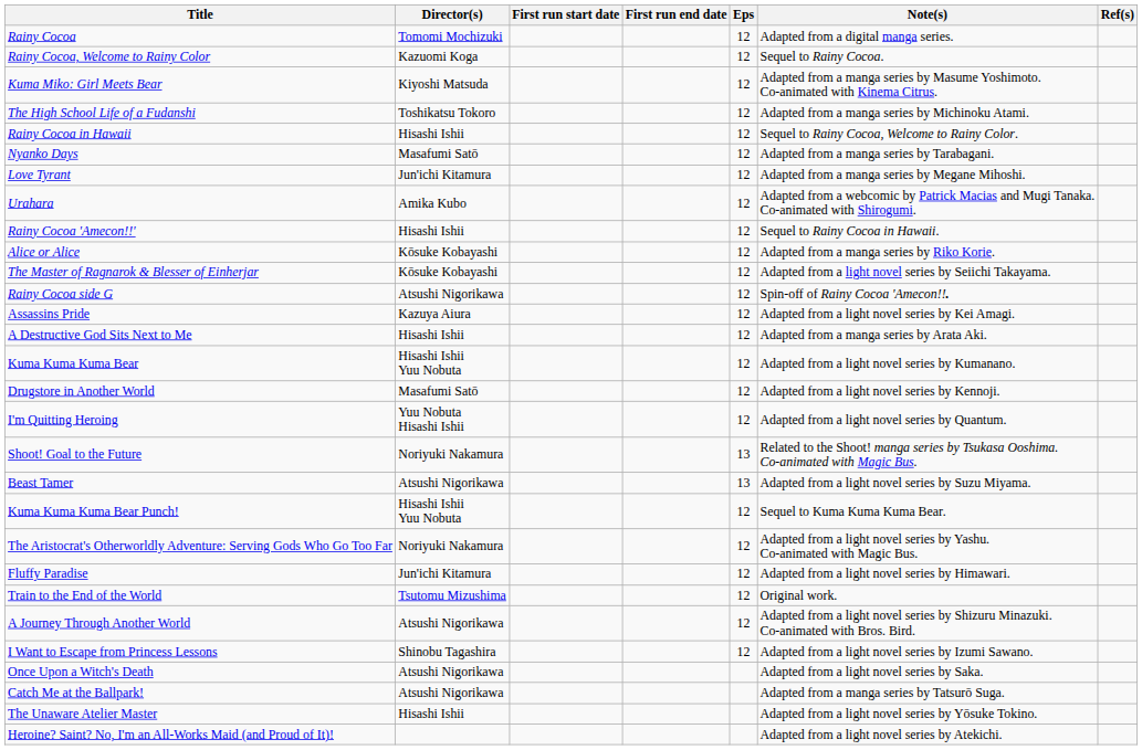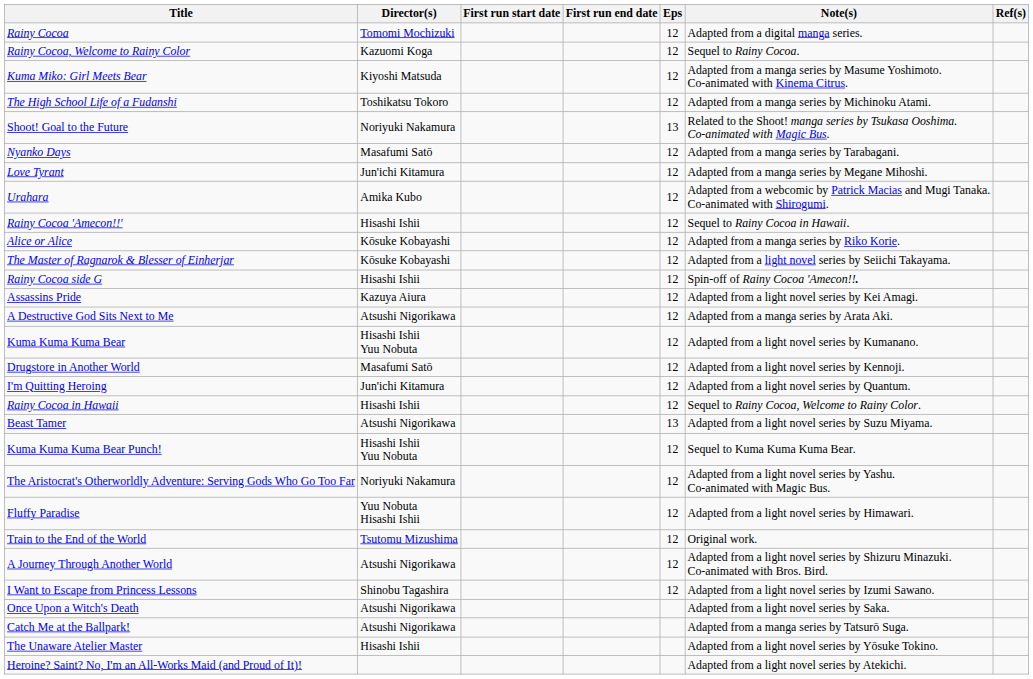 <table class="wikitable sortable">
 <tr>
 <th scope="col">Title</th>
 <th scope="col">Director(s)</th>
 <th scope="col">First run start date</th>
 <th scope="col">First run end date</th>
 <th scope="col" class="unsortable">Eps</th>
 <th scope="col" class="unsortable">Note(s)</th>
 <th scope="col" class="unsortable">Ref(s)</th>
 </tr>
 <tr>
 <td><em><a href='#'>Rainy Cocoa</a></em></td>
 <td><a href='#'>Tomomi Mochizuki</a></td>
 <td></td>
 <td></td>
 <td style="text-align:center">12</td>
 <td>Adapted from a digital <a href='#'>manga</a> series.</td>
 <td style="text-align:center"></td>
 </tr>
 <tr>
 <td><em><a href='#'>Rainy Cocoa, Welcome to Rainy Color</a></em></td>
 <td>Kazuomi Koga</td>
 <td></td>
 <td></td>
 <td style="text-align:center">12</td>
 <td>Sequel to <em>Rainy Cocoa</em>.</td>
 <td style="text-align:center"></td>
 </tr>
 <tr>
 <td><em><a href='#'>Kuma Miko: Girl Meets Bear</a></em></td>
 <td>Kiyoshi Matsuda</td>
 <td></td>
 <td></td>
 <td style="text-align:center">12</td>
 <td>Adapted from a manga series by Masume Yoshimoto.<br>Co-animated with <a href='#'>Kinema Citrus</a>.</td>
 <td style="text-align:center"></td>
 </tr>
 <tr>
 <td><em><a href='#'>The High School Life of a Fudanshi</a></em></td>
 <td>Toshikatsu Tokoro</td>
 <td></td>
 <td></td>
 <td style="text-align:center">12</td>
 <td>Adapted from a manga series by Michinoku Atami.</td>
 <td style="text-align:center"></td>
 </tr>
 <tr>
-<td><em><a href='#'>Rainy Cocoa in Hawaii</a></em></td>
-<td>Hisashi Ishii</td>
+<td></em><a href='#'>Shoot! Goal to the Future</a><em></td>
+<td>Noriyuki Nakamura</td>
 <td></td>
 <td></td>
-<td style="text-align:center">12</td>
-<td>Sequel to <em>Rainy Cocoa, Welcome to Rainy Color</em>.</td>
+<td style="text-align:center">13</td>
+<td>Related to the </em>Shoot!<em> manga series by Tsukasa Ooshima.<br>Co-animated with <a href='#'>Magic Bus</a>.</td>
 <td style="text-align:center"></td>
 </tr>
 <tr>
 <td><em><a href='#'>Nyanko Days</a></em></td>
 <td>Masafumi Satō</td>
 <td></td>
 <td></td>
 <td style="text-align:center">12</td>
 <td>Adapted from a manga series by Tarabagani.</td>
 <td style="text-align:center"></td>
 </tr>
 <tr>
 <td><em><a href='#'>Love Tyrant</a></em></td>
 <td>Jun'ichi Kitamura</td>
 <td></td>
 <td></td>
 <td style="text-align:center">12</td>
 <td>Adapted from a manga series by Megane Mihoshi.</td>
 <td style="text-align:center"></td>
 </tr>
 <tr>
 <td><em><a href='#'>Urahara</a></em></td>
 <td>Amika Kubo</td>
 <td></td>
 <td></td>
 <td style="text-align:center">12</td>
 <td>Adapted from a webcomic by <a href='#'>Patrick Macias</a> and Mugi Tanaka.<br>Co-animated with <a href='#'>Shirogumi</a>.</td>
 <td style="text-align:center"></td>
 </tr>
 <tr>
 <td><em><a href='#'>Rainy Cocoa 'Amecon!!'</a></em></td>
 <td>Hisashi Ishii</td>
 <td></td>
 <td></td>
 <td style="text-align:center">12</td>
 <td>Sequel to <em>Rainy Cocoa in Hawaii</em>.</td>
 <td style="text-align:center"></td>
 </tr>
 <tr>
 <td><em><a href='#'>Alice or Alice</a></em></td>
 <td>Kōsuke Kobayashi</td>
 <td></td>
 <td></td>
 <td style="text-align:center">12</td>
 <td>Adapted from a manga series by <a href='#'>Riko Korie</a>.</td>
 <td style="text-align:center"></td>
 </tr>
 <tr>
 <td><em><a href='#'>The Master of Ragnarok & Blesser of Einherjar</a></em></td>
 <td>Kōsuke Kobayashi</td>
 <td></td>
 <td></td>
 <td style="text-align:center">12</td>
 <td>Adapted from a <a href='#'>light novel</a> series by Seiichi Takayama.</td>
 <td style="text-align:center"></td>
 </tr>
 <tr>
 <td><em><a href='#'>Rainy Cocoa side G</a></em></td>
-<td>Atsushi Nigorikawa</td>
+<td>Hisashi Ishii</td>
 <td></td>
 <td></td>
 <td style="text-align:center">12</td>
 <td>Spin-off of <em>Rainy Cocoa 'Amecon!!<strong>.</td>
 <td style="text-align:center"></td>
 </tr>
 <tr>
 <td></em><a href='#'>Assassins Pride</a><em></td>
 <td>Kazuya Aiura</td>
 <td></td>
 <td></td>
 <td style="text-align:center">12</td>
 <td>Adapted from a light novel series by Kei Amagi.</td>
 <td style="text-align:center"></td>
 </tr>
 <tr>
 <td></em><a href='#'>A Destructive God Sits Next to Me</a><em></td>
-<td>Hisashi Ishii</td>
+<td>Atsushi Nigorikawa</td>
 <td></td>
 <td></td>
 <td style="text-align:center">12</td>
 <td>Adapted from a manga series by Arata Aki.</td>
 <td style="text-align:center"></td>
 </tr>
 <tr>
 <td></em><a href='#'>Kuma Kuma Kuma Bear</a><em></td>
 <td>Hisashi Ishii<br>Yuu Nobuta</td>
 <td></td>
 <td></td>
 <td style="text-align:center">12</td>
 <td>Adapted from a light novel series by Kumanano.</td>
 <td style="text-align:center"></td>
 </tr>
 <tr>
 <td></em><a href='#'>Drugstore in Another World</a><em></td>
 <td>Masafumi Satō</td>
 <td></td>
 <td></td>
 <td style="text-align:center">12</td>
 <td>Adapted from a light novel series by Kennoji.</td>
 <td style="text-align:center"></td>
 </tr>
 <tr>
 <td></em><a href='#'>I'm Quitting Heroing</a><em></td>
-<td>Yuu Nobuta<br>Hisashi Ishii</td>
+<td>Jun'ichi Kitamura</td>
 <td></td>
 <td></td>
 <td style="text-align:center">12</td>
 <td>Adapted from a light novel series by Quantum.</td>
 <td style="text-align:center"></td>
 </tr>
 <tr>
-<td></em><a href='#'>Shoot! Goal to the Future</a><em></td>
-<td>Noriyuki Nakamura</td>
+<td><em><a href='#'>Rainy Cocoa in Hawaii</a></em></td>
+<td>Hisashi Ishii</td>
 <td></td>
 <td></td>
-<td style="text-align:center">13</td>
-<td>Related to the </em>Shoot!<em> manga series by Tsukasa Ooshima.<br>Co-animated with <a href='#'>Magic Bus</a>.</td>
+<td style="text-align:center">12</td>
+<td>Sequel to <em>Rainy Cocoa, Welcome to Rainy Color</em>.</td>
 <td style="text-align:center"></td>
 </tr>
 <tr>
 <td></em><a href='#'>Beast Tamer</a><em></td>
 <td>Atsushi Nigorikawa</td>
 <td></td>
 <td></td>
 <td style="text-align:center">13</td>
 <td>Adapted from a light novel series by Suzu Miyama.</td>
 <td style="text-align:center"></td>
 </tr>
 <tr>
 <td></em><a href='#'>Kuma Kuma Kuma Bear Punch!</a><em></td>
 <td>Hisashi Ishii<br>Yuu Nobuta</td>
 <td></td>
 <td></td>
 <td style="text-align:center">12</td>
 <td>Sequel to </em>Kuma Kuma Kuma Bear<em>.</td>
 <td style="text-align:center"></td>
 </tr>
 <tr>
 <td></em><a href='#'>The Aristocrat's Otherworldly Adventure: Serving Gods Who Go Too Far</a><em></td>
 <td>Noriyuki Nakamura</td>
 <td></td>
 <td></td>
 <td style="text-align:center">12</td>
 <td>Adapted from a light novel series by Yashu.<br>Co-animated with Magic Bus.</td>
 <td style="text-align:center"></td>
 </tr>
 <tr>
 <td></em><a href='#'>Fluffy Paradise</a><em></td>
-<td>Jun'ichi Kitamura</td>
+<td>Yuu Nobuta<br>Hisashi Ishii</td>
 <td></td>
 <td></td>
 <td style="text-align:center">12</td>
 <td>Adapted from a light novel series by Himawari.</td>
 <td style="text-align:center"></td>
 </tr>
 <tr>
 <td></em><a href='#'>Train to the End of the World</a><em></td>
 <td><a href='#'>Tsutomu Mizushima</a></td>
 <td></td>
 <td></td>
 <td style="text-align:center">12</td>
 <td>Original work.</td>
 <td style="text-align:center"></td>
 </tr>
 <tr>
 <td></em><a href='#'>A Journey Through Another World</a><em></td>
 <td>Atsushi Nigorikawa</td>
 <td></td>
 <td></td>
 <td style="text-align:center">12</td>
 <td>Adapted from a light novel series by Shizuru Minazuki.<br>Co-animated with Bros. Bird.</td>
 <td style="text-align:center"></td>
 </tr>
 <tr>
 <td></em><a href='#'>I Want to Escape from Princess Lessons</a><em></td>
 <td>Shinobu Tagashira</td>
 <td></td>
 <td></td>
 <td style="text-align:center">12</td>
 <td>Adapted from a light novel series by Izumi Sawano.</td>
 <td style="text-align:center"></td>
 </tr>
 <tr>
 <td></em><a href='#'>Once Upon a Witch's Death</a><em></td>
 <td>Atsushi Nigorikawa</td>
 <td></td>
 <td></td>
 <td style="text-align:center"></td>
 <td>Adapted from a light novel series by Saka.</td>
 <td style="text-align:center"></td>
 </tr>
 <tr>
 <td></em><a href='#'>Catch Me at the Ballpark!</a><em></td>
 <td>Atsushi Nigorikawa</td>
 <td></td>
 <td></td>
 <td style="text-align:center"></td>
 <td>Adapted from a manga series by Tatsurō Suga.</td>
 <td style="text-align:center"></td>
 </tr>
 <tr>
 <td></em><a href='#'>The Unaware Atelier Master</a><em></td>
 <td>Hisashi Ishii</td>
 <td></td>
 <td></td>
 <td style="text-align:center"></td>
 <td>Adapted from a light novel series by Yōsuke Tokino.</td>
 <td style="text-align:center"></td>
 </tr>
 <tr>
 <td></em><a href='#'>Heroine? Saint? No, I'm an All-Works Maid (and Proud of It)!</a><em></td>
 <td></td>
 <td></td>
 <td></td>
 <td style="text-align:center"></td>
 <td>Adapted from a light novel series by Atekichi.</td>
 <td style="text-align:center"></td>
 </tr>
 </table>
